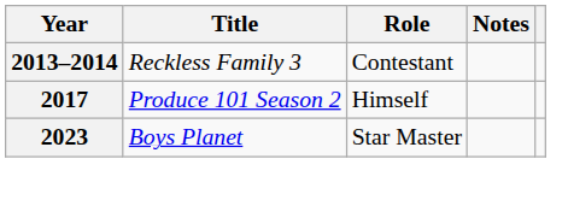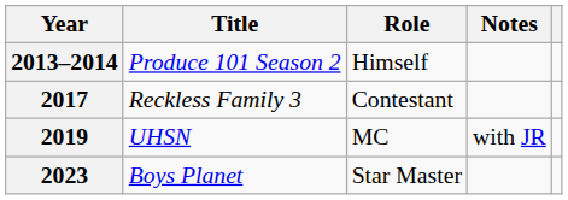 <table class="wikitable sortable plainrowheaders">
 <tr>
 <th scope="col">Year</th>
 <th scope="col">Title</th>
 <th scope="col">Role</th>
 <th scope="col">Notes</th>
 <th scope="col" class="unsortable"></th>
 </tr>
 <tr>
 <th scope="row">2013–2014</th>
+<td><em><a href='#'>Produce 101 Season 2</a></em></td>
+<td>Himself</td>
+<td></td>
+<td style="text-align:center"></td>
+</tr>
+<tr>
+<th scope="row">2017</th>
 <td><em>Reckless Family 3</em></td>
 <td>Contestant</td>
 <td></td>
 <td style="text-align:center"></td>
 </tr>
 <tr>
-<th scope="row">2017</th>
-<td><em><a href='#'>Produce 101 Season 2</a></em></td>
-<td>Himself</td>
-<td></td>
+<th scope="row">2019</th>
+<td><em><a href='#'>UHSN</a></em></td>
+<td>MC</td>
+<td>with <a href='#'>JR</a></td>
 <td style="text-align:center"></td>
 </tr>
 <tr>
 <th scope="row">2023</th>
 <td><em><a href='#'>Boys Planet</a></em></td>
 <td>Star Master</td>
 <td></td>
 <td style="text-align:center"></td>
 </tr>
 </table>
